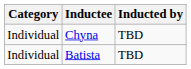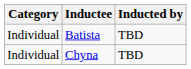 <table class="wikitable">
 <tr>
 <th>Category</th>
 <th>Inductee</th>
 <th>Inducted by</th>
 </tr>
 <tr>
 <td>Individual</td>
-<td><a href='#'>Chyna</a></td>
+<td><a href='#'>Batista</a></td>
 <td>TBD</td>
 </tr>
 <tr>
 <td>Individual</td>
-<td><a href='#'>Batista</a></td>
+<td><a href='#'>Chyna</a></td>
 <td>TBD</td>
 </tr>
 </table>
